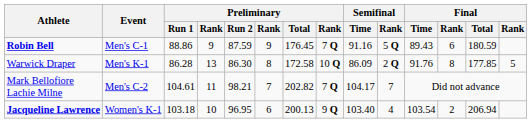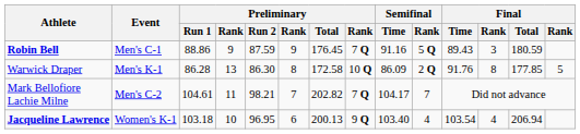 <table class="wikitable" style="font-size:90%">
 <tr>
 <th rowspan="2">Athlete</th>
 <th rowspan="2">Event</th>
 <th colspan="6">Preliminary</th>
 <th colspan="2">Semifinal</th>
 <th colspan="4">Final</th>
 </tr>
 <tr style="font-size:95%">
 <th>Run 1</th>
 <th>Rank</th>
 <th>Run 2</th>
 <th>Rank</th>
 <th>Total</th>
 <th>Rank</th>
 <th>Time</th>
 <th>Rank</th>
 <th>Time</th>
 <th>Rank</th>
 <th>Total</th>
 <th>Rank</th>
 </tr>
 <tr align=center>
 <td align=left><strong><a href='#'>Robin Bell</a></strong></td>
 <td align=left><a href='#'>Men's C-1</a></td>
 <td>88.86</td>
 <td>9</td>
 <td>87.59</td>
 <td>9</td>
 <td>176.45</td>
 <td>7 <strong>Q</strong></td>
 <td>91.16</td>
 <td>5 <strong>Q</strong></td>
 <td>89.43</td>
-<td>6</td>
+<td>3</td>
 <td>180.59</td>
 <td></td>
 </tr>
 <tr align=center>
 <td align=left><a href='#'>Warwick Draper</a></td>
 <td align=left><a href='#'>Men's K-1</a></td>
 <td>86.28</td>
 <td>13</td>
 <td>86.30</td>
 <td>8</td>
 <td>172.58</td>
 <td>10 <strong>Q</strong></td>
 <td>86.09</td>
 <td>2 <strong>Q</strong></td>
 <td>91.76</td>
 <td>8</td>
 <td>177.85</td>
 <td>5</td>
 </tr>
 <tr align=center>
 <td align=left><a href='#'>Mark Bellofiore</a><br><a href='#'>Lachie Milne</a></td>
 <td align=left><a href='#'>Men's C-2</a></td>
 <td>104.61</td>
 <td>11</td>
 <td>98.21</td>
 <td>7</td>
 <td>202.82</td>
 <td>7 <strong>Q</strong></td>
 <td>104.17</td>
 <td>7</td>
 <td colspan=4>Did not advance</td>
 </tr>
 <tr align=center>
 <td align=left><strong><a href='#'>Jacqueline Lawrence</a></strong></td>
 <td align=left><a href='#'>Women's K-1</a></td>
 <td>103.18</td>
 <td>10</td>
 <td>96.95</td>
 <td>6</td>
 <td>200.13</td>
 <td>9 <strong>Q</strong></td>
 <td>103.40</td>
 <td>4</td>
 <td>103.54</td>
-<td>2</td>
+<td>4</td>
 <td>206.94</td>
 <td></td>
 </tr>
 </table>
